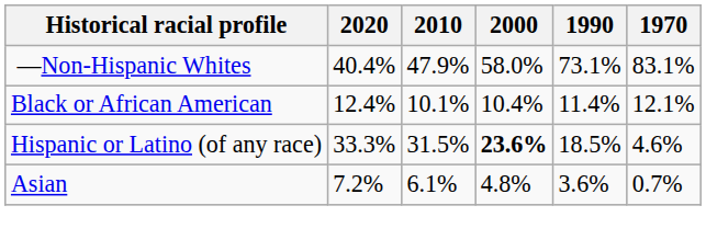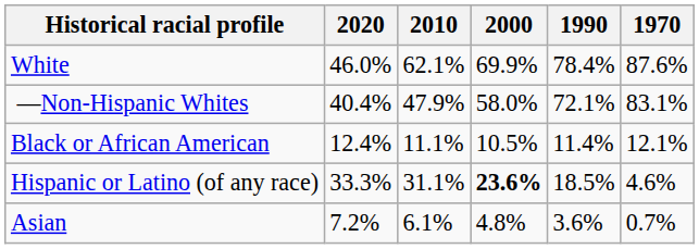 <table class="wikitable sortable collapsible" style="font-size: 90%;">
 <tr>
 <th>Historical racial profile</th>
 <th>2020</th>
 <th>2010</th>
 <th>2000</th>
 <th>1990</th>
 <th>1970</th>
 </tr>
 <tr>
+<td><a href='#'>White</a></td>
+<td>46.0%</td>
+<td>62.1%</td>
+<td>69.9%</td>
+<td>78.4%</td>
+<td>87.6%</td>
+</tr>
+<tr>
 <td> —<a href='#'>Non-Hispanic Whites</a></td>
 <td>40.4%</td>
 <td>47.9%</td>
 <td>58.0%</td>
-<td>73.1%</td>
+<td>72.1%</td>
 <td>83.1%</td>
 </tr>
 <tr>
 <td><a href='#'>Black or African American</a></td>
 <td>12.4%</td>
-<td>10.1%</td>
-<td>10.4%</td>
+<td>11.1%</td>
+<td>10.5%</td>
 <td>11.4%</td>
 <td>12.1%</td>
 </tr>
 <tr>
 <td><a href='#'>Hispanic or Latino</a> (of any race)</td>
 <td>33.3%</td>
-<td>31.5%</td>
+<td>31.1%</td>
 <td><strong>23.6%</strong></td>
 <td>18.5%</td>
 <td>4.6%</td>
 </tr>
 <tr>
 <td><a href='#'>Asian</a></td>
 <td>7.2%</td>
 <td>6.1%</td>
 <td>4.8%</td>
 <td>3.6%</td>
 <td>0.7%</td>
 </tr>
 </table>
